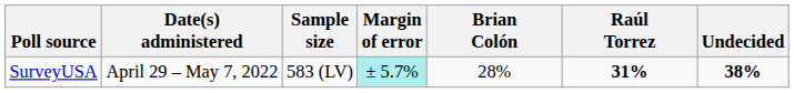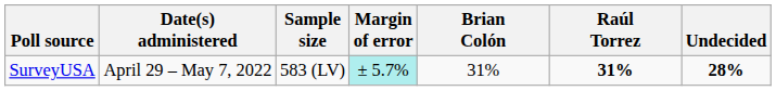 <table class="wikitable" style="font-size:90%;text-align:center;">
 <tr valign=bottom>
 <th>Poll source</th>
 <th>Date(s)<br>administered</th>
 <th>Sample<br>size</th>
 <th>Margin<br>of error</th>
 <th style="width:100px;">Brian<br>Colón</th>
 <th style="width:100px;">Raúl<br>Torrez</th>
 <th>Undecided</th>
 </tr>
 <tr>
 <td style="text-align:left;"><a href='#'>SurveyUSA</a></td>
 <td>April 29 – May 7, 2022</td>
 <td>583 (LV)</td>
 <td style="background: paleturquoise;">± 5.7%</td>
-<td>28%</td>
+<td>31%</td>
 <td><strong>31%</strong></td>
-<td><strong>38%</strong></td>
+<td><strong>28%</strong></td>
 </tr>
 </table>
